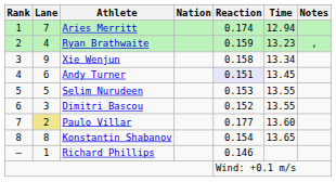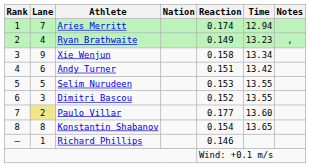 <table class="wikitable sortable" style="text-align:center">
 <tr>
 <th>Rank</th>
 <th>Lane</th>
 <th>Athlete</th>
 <th>Nation</th>
 <th>Reaction</th>
 <th>Time</th>
 <th>Notes</th>
 </tr>
 <tr bgcolor=bbf3bb>
 <td>1</td>
 <td>7</td>
 <td align=left><a href='#'>Aries Merritt</a></td>
 <td align=left></td>
 <td>0.174</td>
 <td>12.94</td>
 <td></td>
 </tr>
 <tr bgcolor=bbf3bb>
 <td>2</td>
 <td>4</td>
 <td align=left><a href='#'>Ryan Brathwaite</a></td>
 <td align=left></td>
-<td>0.159</td>
+<td>0.149</td>
 <td>13.23</td>
 <td>, </td>
 </tr>
 <tr>
 <td>3</td>
 <td>9</td>
 <td align=left><a href='#'>Xie Wenjun</a></td>
 <td align=left></td>
 <td>0.158</td>
 <td>13.34</td>
 <td></td>
 </tr>
 <tr>
 <td>4</td>
 <td>6</td>
 <td align=left><a href='#'>Andy Turner</a></td>
 <td align=left></td>
-<td style="background: lavender;">0.151</td>
-<td>13.45</td>
+<td>0.151</td>
+<td>13.42</td>
 <td></td>
 </tr>
 <tr>
 <td>5</td>
 <td>5</td>
 <td align=left><a href='#'>Selim Nurudeen</a></td>
 <td align=left></td>
 <td>0.153</td>
 <td>13.55</td>
 <td></td>
 </tr>
 <tr>
 <td>6</td>
 <td>3</td>
 <td align=left><a href='#'>Dimitri Bascou</a></td>
 <td align=left></td>
 <td>0.152</td>
 <td>13.55</td>
 <td></td>
 </tr>
 <tr>
 <td>7</td>
 <td style="background: khaki;">2</td>
 <td align=left><a href='#'>Paulo Villar</a></td>
 <td align=left></td>
 <td>0.177</td>
 <td>13.60</td>
 <td></td>
 </tr>
 <tr>
 <td>8</td>
 <td>8</td>
 <td align=left><a href='#'>Konstantin Shabanov</a></td>
 <td align=left></td>
 <td>0.154</td>
 <td>13.65</td>
 <td></td>
 </tr>
 <tr>
 <td data-sort-value=9>—</td>
 <td>1</td>
 <td align=left><a href='#'>Richard Phillips</a></td>
 <td align=left></td>
 <td>0.146</td>
 <td data-sort-value=99.99></td>
 <td></td>
 </tr>
 <tr class="sortbottom">
 <td colspan=4></td>
 <td colspan="3" style="text-align:left;">Wind: +0.1 m/s</td>
 </tr>
 </table>
